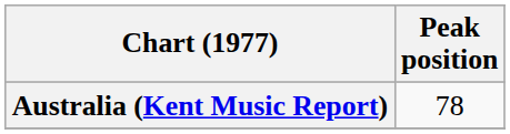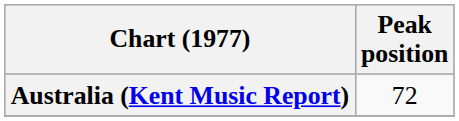 <table class="wikitable sortable plainrowheaders" style="text-align:center">
 <tr>
 <th scope="col">Chart (1977)</th>
 <th scope="col">Peak<br>position</th>
 </tr>
 <tr>
 <th scope="row">Australia (<a href='#'>Kent Music Report</a>)</th>
-<td>78</td>
+<td>72</td>
 </tr>
 <tr>
 </tr>
 <tr>
 </tr>
 <tr>
 </tr>
 <tr>
 </tr>
 </table>
